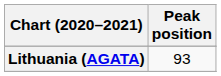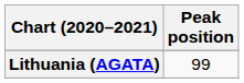 <table class="wikitable sortable plainrowheaders" style="text-align:center">
 <tr>
 <th scope="col">Chart (2020–2021)</th>
 <th scope="col">Peak<br>position</th>
 </tr>
 <tr>
 </tr>
 <tr>
 <th scope="row">Lithuania (<a href='#'>AGATA</a>)</th>
-<td>93</td>
+<td>99</td>
 </tr>
 <tr>
 </tr>
 <tr>
 </tr>
 </table>
